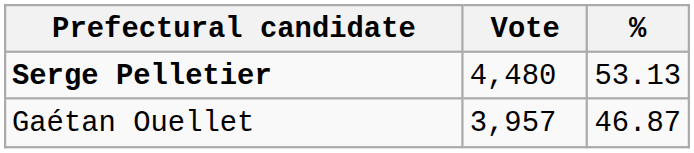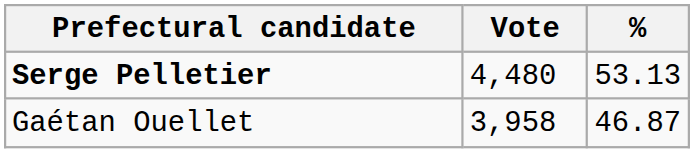 <table class="wikitable">
 <tr>
 <th bgcolor="#DDDDFF" width="200px">Prefectural candidate</th>
 <th bgcolor="#DDDDFF" width="50px">Vote</th>
 <th bgcolor="#DDDDFF" width="30px">%</th>
 </tr>
 <tr>
 <td><strong>Serge Pelletier</strong></td>
 <td>4,480</td>
 <td>53.13</td>
 </tr>
 <tr>
 <td>Gaétan Ouellet</td>
-<td>3,957</td>
+<td>3,958</td>
 <td>46.87</td>
 </tr>
 </table>
